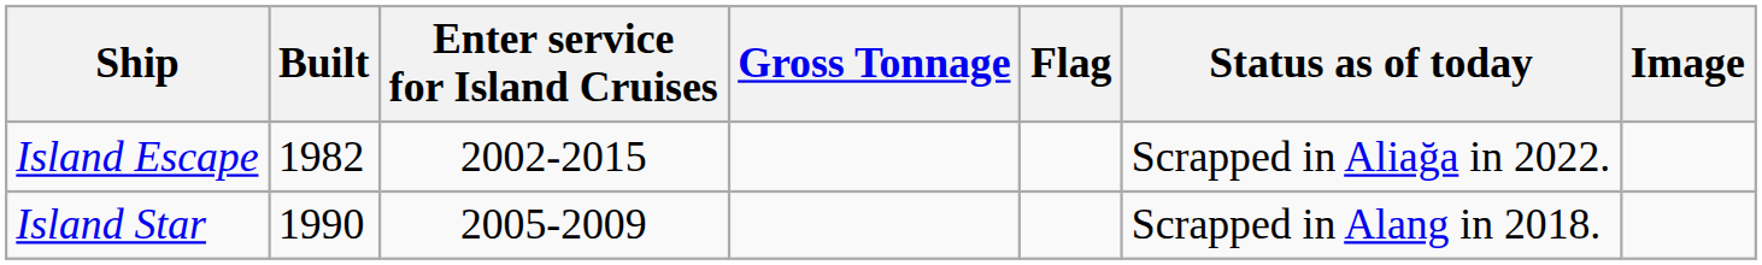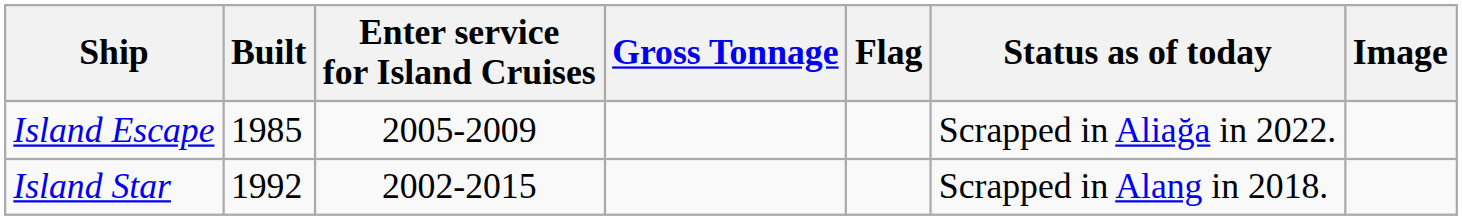 <table class="wikitable">
 <tr>
 <th>Ship</th>
 <th>Built</th>
 <th>Enter service<br>for Island Cruises</th>
 <th><a href='#'>Gross Tonnage</a></th>
 <th>Flag</th>
 <th>Status as of today</th>
 <th>Image</th>
 </tr>
 <tr>
 <td><a href='#'><em>Island Escape</em></a></td>
-<td>1982</td>
-<td align="Center">2002-2015</td>
+<td>1985</td>
+<td align="Center">2005-2009</td>
 <td align="Center"></td>
 <td></td>
 <td>Scrapped in <a href='#'>Aliağa</a> in 2022.</td>
 <td></td>
 </tr>
 <tr>
 <td><a href='#'><em>Island Star</em></a></td>
-<td>1990</td>
-<td align="Center">2005-2009</td>
+<td>1992</td>
+<td align="Center">2002-2015</td>
 <td align="Center"></td>
 <td></td>
 <td>Scrapped in <a href='#'>Alang</a> in 2018.</td>
 <td></td>
 </tr>
 </table>
